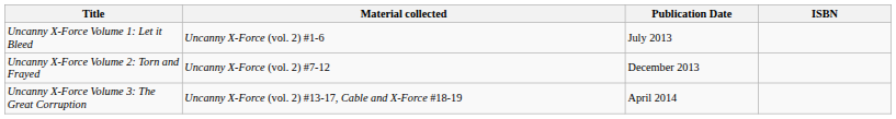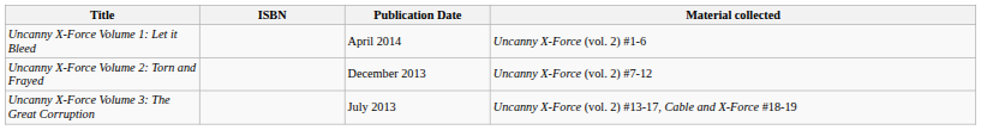 <table class="wikitable" style="text-align:left;" width="100%">
 <tr>
 <th width=20%>Title</th>
+<th width=15%>ISBN</th>
+<th width=15%>Publication Date</th>
 <th width=50%>Material collected</th>
-<th width=15%>Publication Date</th>
-<th width=15%>ISBN</th>
 </tr>
 <tr>
 <td><em>Uncanny X-Force</em> <em>Volume 1: Let it Bleed</em></td>
+<td></td>
+<td>April 2014</td>
 <td><em>Uncanny X-Force</em> (vol. 2) #1-6</td>
-<td>July 2013</td>
-<td></td>
 </tr>
 <tr>
 <td><em>Uncanny X-Force</em> <em>Volume 2: Torn and Frayed</em></td>
+<td></td>
+<td>December 2013</td>
 <td><em>Uncanny X-Force</em> (vol. 2) #7-12</td>
-<td>December 2013</td>
-<td></td>
 </tr>
 <tr>
 <td><em>Uncanny X-Force</em> <em>Volume 3: The Great Corruption</em></td>
+<td></td>
+<td>July 2013</td>
 <td><em>Uncanny X-Force</em> (vol. 2) #13-17, <em>Cable and X-Force</em> #18-19</td>
-<td>April 2014</td>
-<td></td>
 </tr>
 </table>
